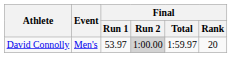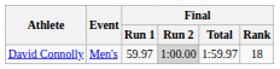 <table class="wikitable" style="font-size:90%">
 <tr>
 <th rowspan="2">Athlete</th>
 <th rowspan="2">Event</th>
 <th colspan="4">Final</th>
 </tr>
 <tr>
 <th>Run 1</th>
 <th>Run 2</th>
 <th>Total</th>
 <th>Rank</th>
 </tr>
 <tr>
 <td><a href='#'>David Connolly</a></td>
 <td><a href='#'>Men's</a></td>
-<td align="center">53.97</td>
+<td align="center">59.97</td>
 <td align="center" style="background: lightgrey;">1:00.00</td>
 <td align="center">1:59.97</td>
-<td align="center">20</td>
+<td align="center">18</td>
 </tr>
 </table>
